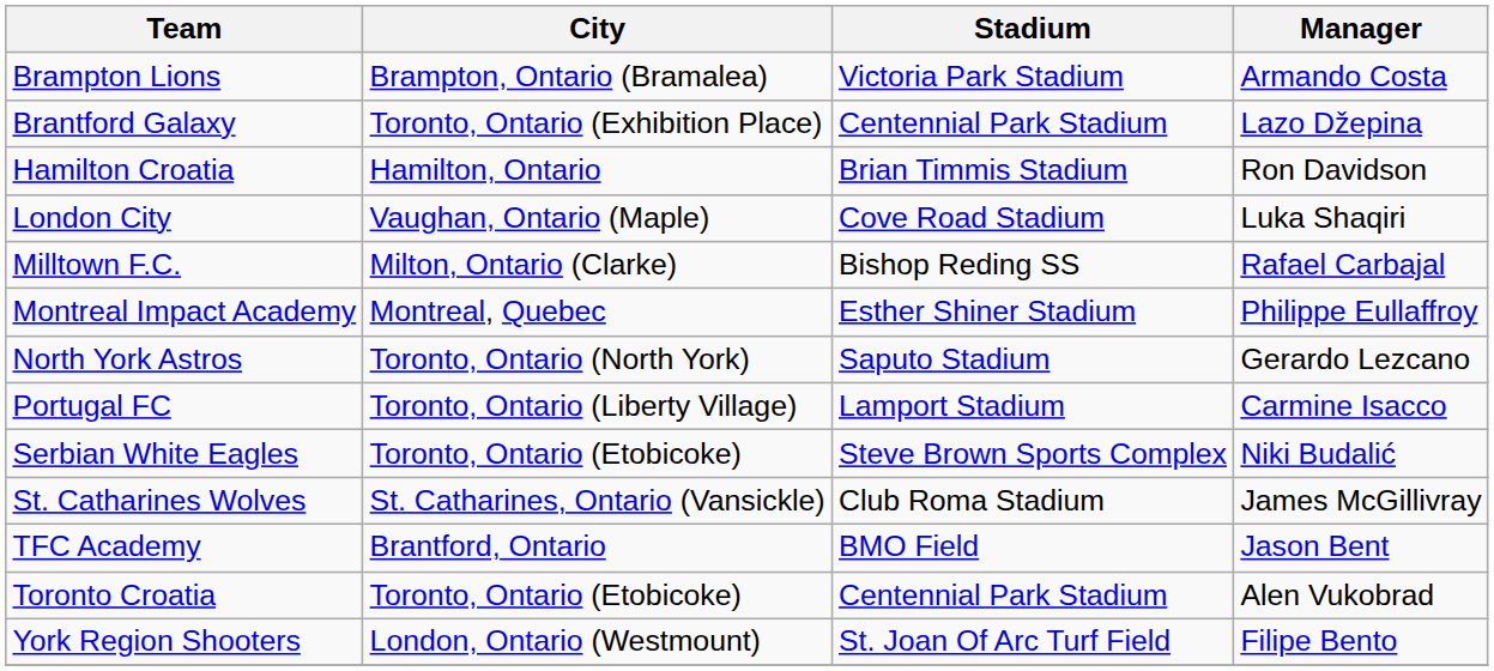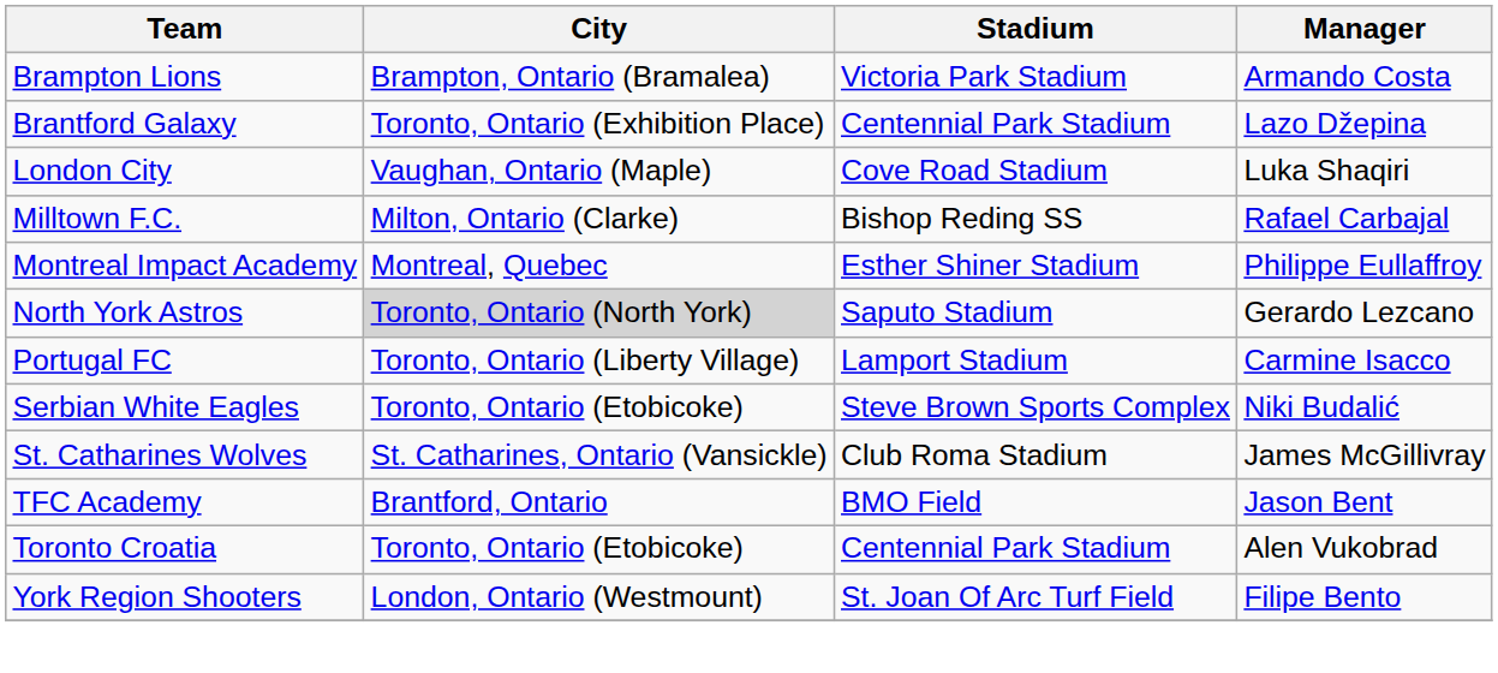 <table class="wikitable sortable">
 <tr>
 <th>Team</th>
 <th>City</th>
 <th>Stadium</th>
 <th>Manager</th>
 </tr>
 <tr>
 <td><a href='#'>Brampton Lions</a></td>
 <td><a href='#'>Brampton, Ontario</a> (Bramalea)</td>
 <td><a href='#'>Victoria Park Stadium</a></td>
 <td><a href='#'>Armando Costa</a></td>
 </tr>
 <tr>
 <td><a href='#'>Brantford Galaxy</a></td>
 <td><a href='#'>Toronto, Ontario</a> (Exhibition Place)</td>
 <td><a href='#'>Centennial Park Stadium</a></td>
 <td><a href='#'>Lazo Džepina</a></td>
-</tr>
-<tr>
-<td><a href='#'>Hamilton Croatia</a></td>
-<td><a href='#'>Hamilton, Ontario</a></td>
-<td><a href='#'>Brian Timmis Stadium</a></td>
-<td>Ron Davidson</td>
 </tr>
 <tr>
 <td><a href='#'>London City</a></td>
 <td><a href='#'>Vaughan, Ontario</a> (Maple)</td>
 <td><a href='#'>Cove Road Stadium</a></td>
 <td>Luka Shaqiri</td>
 </tr>
 <tr>
 <td><a href='#'>Milltown F.C.</a></td>
 <td><a href='#'>Milton, Ontario</a> (Clarke)</td>
 <td>Bishop Reding SS</td>
 <td><a href='#'>Rafael Carbajal</a></td>
 </tr>
 <tr>
 <td><a href='#'>Montreal Impact Academy</a></td>
 <td><a href='#'>Montreal</a>, <a href='#'>Quebec</a></td>
 <td><a href='#'>Esther Shiner Stadium</a></td>
 <td><a href='#'>Philippe Eullaffroy</a></td>
 </tr>
 <tr>
 <td><a href='#'>North York Astros</a></td>
-<td><a href='#'>Toronto, Ontario</a> (North York)</td>
+<td style="background: lightgrey;"><a href='#'>Toronto, Ontario</a> (North York)</td>
 <td><a href='#'>Saputo Stadium</a></td>
 <td>Gerardo Lezcano</td>
 </tr>
 <tr>
 <td><a href='#'>Portugal FC</a></td>
 <td><a href='#'>Toronto, Ontario</a> (Liberty Village)</td>
 <td><a href='#'>Lamport Stadium</a></td>
 <td><a href='#'>Carmine Isacco</a></td>
 </tr>
 <tr>
 <td><a href='#'>Serbian White Eagles</a></td>
 <td><a href='#'>Toronto, Ontario</a> (Etobicoke)</td>
 <td><a href='#'>Steve Brown Sports Complex</a></td>
 <td><a href='#'>Niki Budalić</a></td>
 </tr>
 <tr>
 <td><a href='#'>St. Catharines Wolves</a></td>
 <td><a href='#'>St. Catharines, Ontario</a> (Vansickle)</td>
 <td>Club Roma Stadium</td>
 <td>James McGillivray</td>
 </tr>
 <tr>
 <td><a href='#'>TFC Academy</a></td>
 <td><a href='#'>Brantford, Ontario</a></td>
 <td><a href='#'>BMO Field</a></td>
 <td><a href='#'>Jason Bent</a></td>
 </tr>
 <tr>
 <td><a href='#'>Toronto Croatia</a></td>
 <td><a href='#'>Toronto, Ontario</a> (Etobicoke)</td>
 <td><a href='#'>Centennial Park Stadium</a></td>
 <td>Alen Vukobrad</td>
 </tr>
 <tr>
 <td><a href='#'>York Region Shooters</a></td>
 <td><a href='#'>London, Ontario</a> (Westmount)</td>
 <td><a href='#'>St. Joan Of Arc Turf Field</a></td>
 <td><a href='#'>Filipe Bento</a></td>
 </tr>
 <tr>
 </tr>
 </table>
